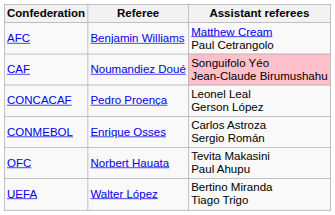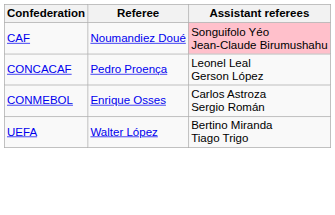 <table class="wikitable">
 <tr>
 <th>Confederation</th>
 <th>Referee</th>
 <th>Assistant referees</th>
-</tr>
-<tr>
-<td><a href='#'>AFC</a></td>
-<td> <a href='#'>Benjamin Williams</a></td>
-<td> <a href='#'>Matthew Cream</a><br> Paul Cetrangolo</td>
 </tr>
 <tr>
 <td><a href='#'>CAF</a></td>
 <td> <a href='#'>Noumandiez Doué</a></td>
 <td style="background: pink;"> Songuifolo Yéo<br> Jean-Claude Birumushahu</td>
 </tr>
 <tr>
 <td><a href='#'>CONCACAF</a></td>
 <td> <a href='#'>Pedro Proença</a></td>
 <td> Leonel Leal<br> Gerson López</td>
 </tr>
 <tr>
 <td><a href='#'>CONMEBOL</a></td>
 <td> <a href='#'>Enrique Osses</a></td>
 <td> Carlos Astroza<br> Sergio Román</td>
 </tr>
 <tr>
-<td><a href='#'>OFC</a></td>
-<td> <a href='#'>Norbert Hauata</a></td>
-<td> Tevita Makasini<br> Paul Ahupu</td>
-</tr>
-<tr>
 <td><a href='#'>UEFA</a></td>
 <td> <a href='#'>Walter López</a></td>
 <td> Bertino Miranda<br> Tiago Trigo</td>
 </tr>
 </table>
